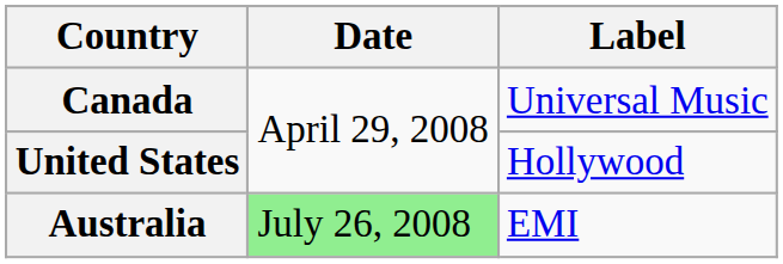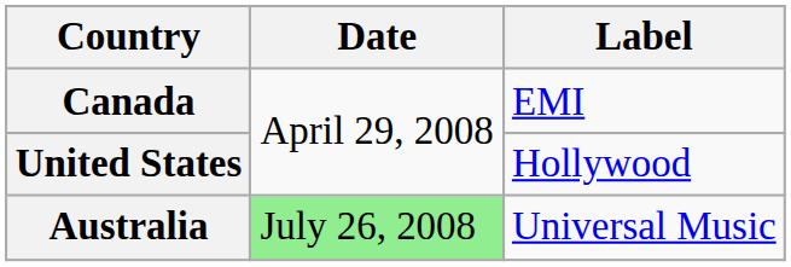 <table class="wikitable plainrowheaders">
 <tr>
 <th>Country</th>
 <th>Date</th>
 <th>Label</th>
 </tr>
 <tr>
 <th scope="row">Canada</th>
 <td rowspan="2">April 29, 2008</td>
-<td><a href='#'>Universal Music</a></td>
+<td><a href='#'>EMI</a></td>
 </tr>
 <tr>
 <th scope="row">United States</th>
 <td><a href='#'>Hollywood</a></td>
 </tr>
 <tr>
 <th scope="row">Australia</th>
 <td style="background: lightgreen;">July 26, 2008</td>
-<td><a href='#'>EMI</a></td>
+<td><a href='#'>Universal Music</a></td>
 </tr>
 </table>
